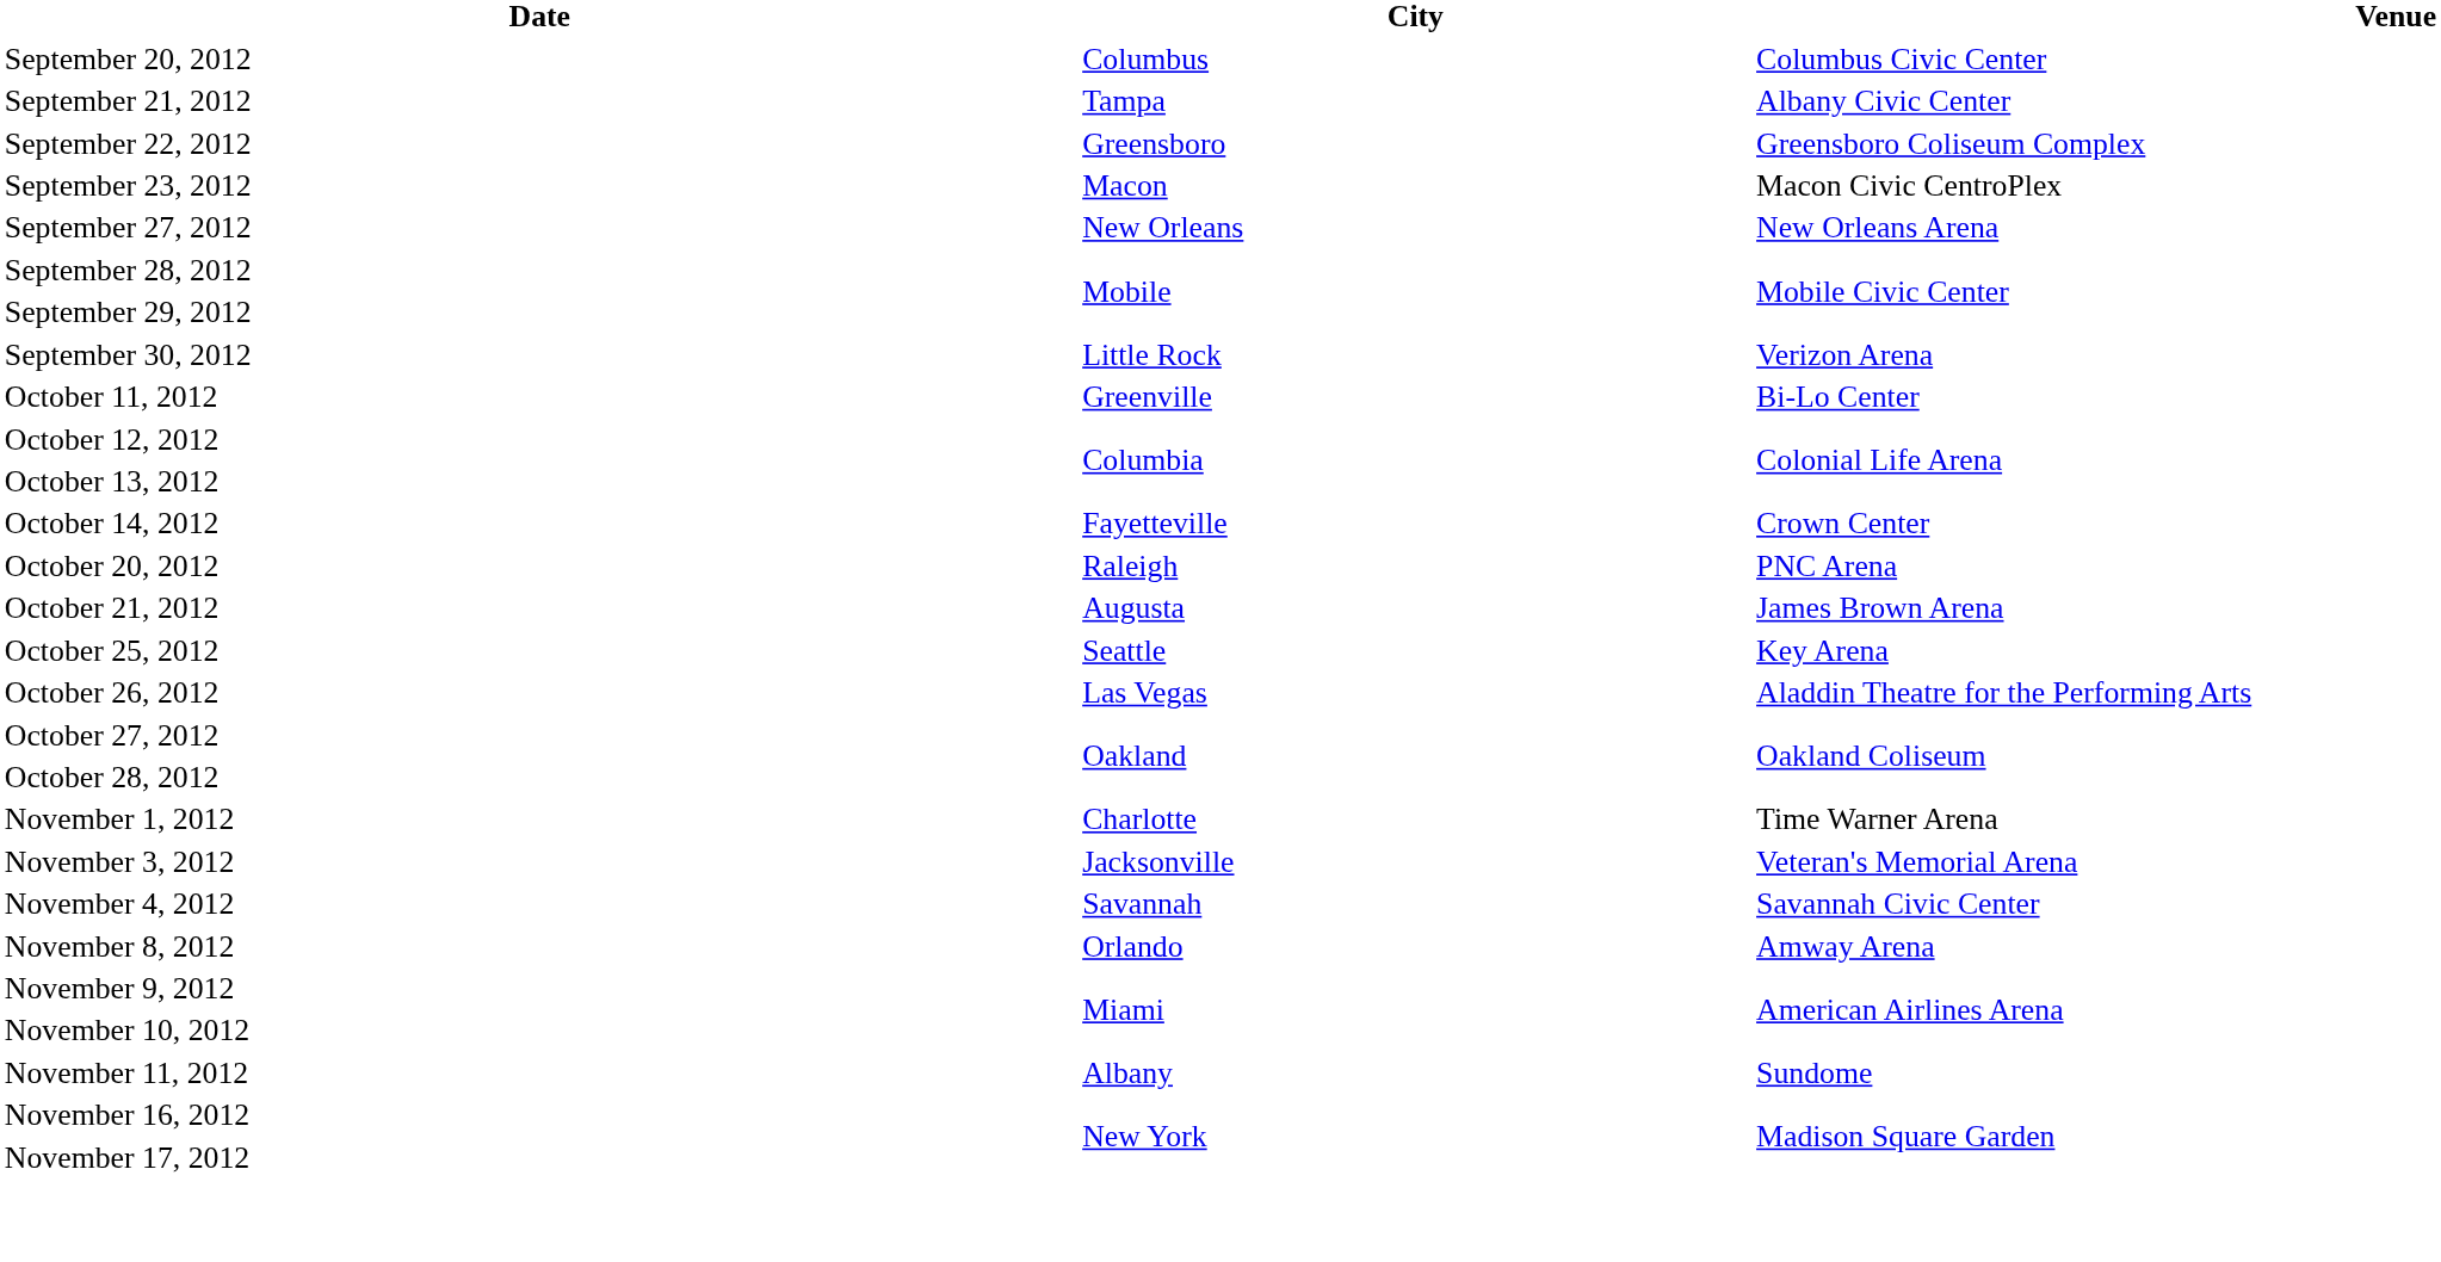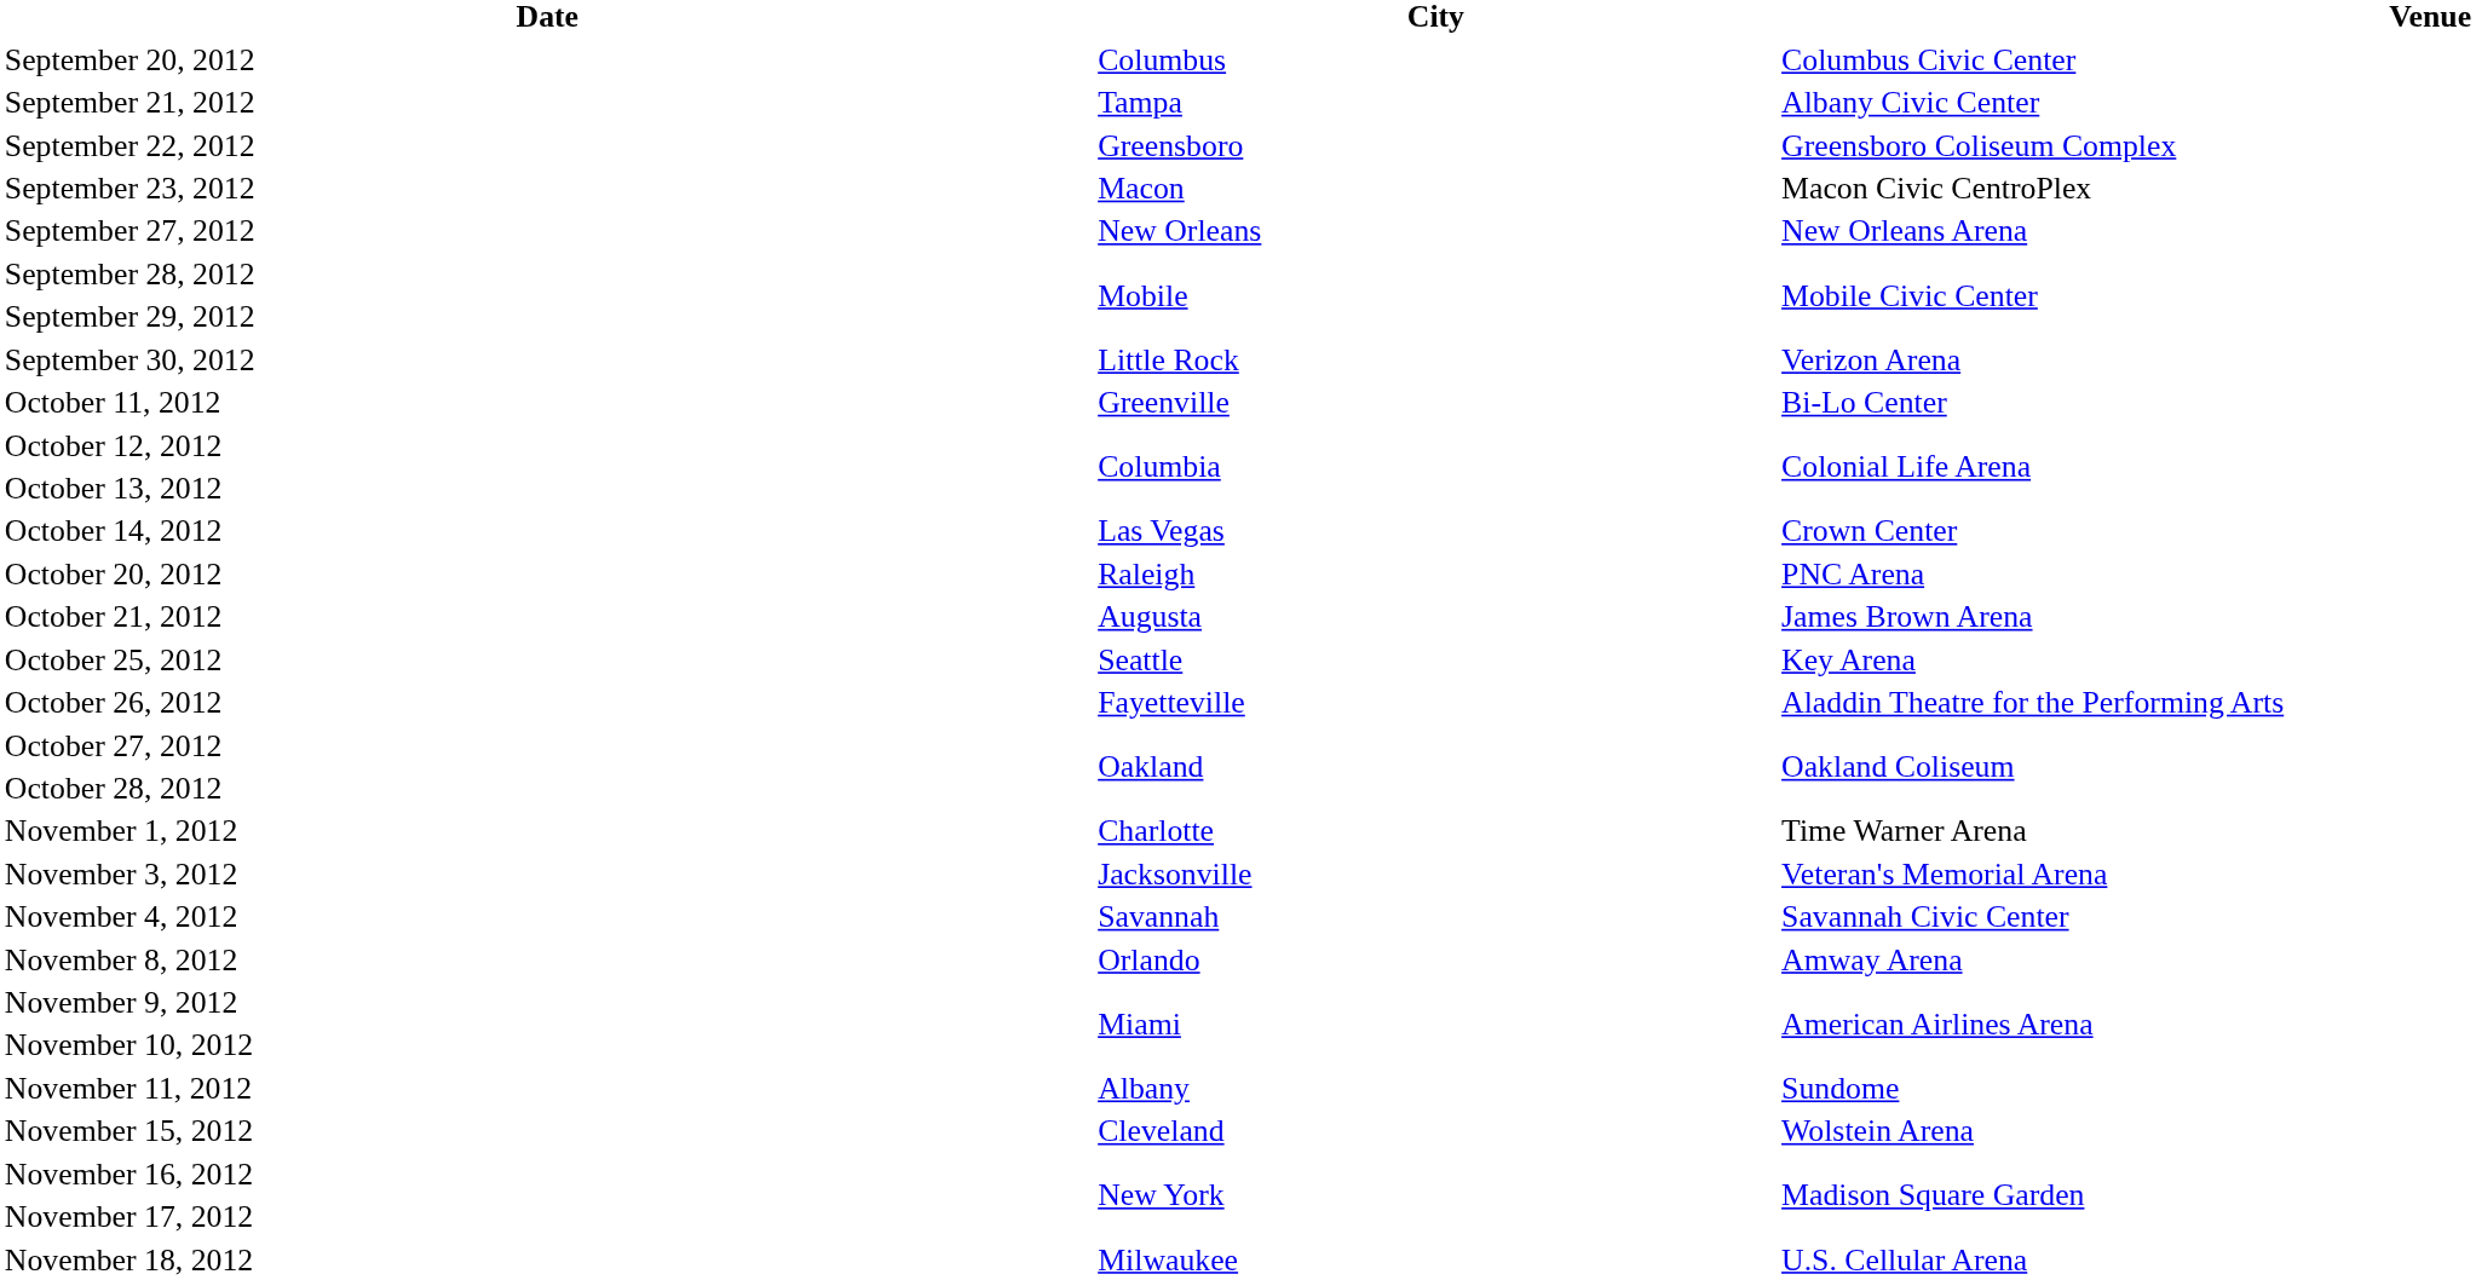 <table>
 <tr>
 <th scope="col" style="width:50em;">Date</th>
 <th scope="col" style="width:30em;">City</th>
 <th scope="col" style="width:60em;">Venue</th>
 </tr>
 <tr>
 <td>September 20, 2012</td>
 <td><a href='#'>Columbus</a></td>
 <td><a href='#'>Columbus Civic Center</a></td>
 </tr>
 <tr>
 <td>September 21, 2012</td>
 <td><a href='#'>Tampa</a></td>
 <td><a href='#'>Albany Civic Center</a></td>
 </tr>
 <tr>
 <td>September 22, 2012</td>
 <td><a href='#'>Greensboro</a></td>
 <td><a href='#'>Greensboro Coliseum Complex</a></td>
 </tr>
 <tr>
 <td>September 23, 2012</td>
 <td><a href='#'>Macon</a></td>
 <td>Macon Civic CentroPlex</td>
 </tr>
 <tr>
 <td>September 27, 2012</td>
 <td><a href='#'>New Orleans</a></td>
 <td><a href='#'>New Orleans Arena</a></td>
 </tr>
 <tr>
 <td>September 28, 2012</td>
 <td rowspan="2"><a href='#'>Mobile</a></td>
 <td rowspan="2"><a href='#'>Mobile Civic Center</a></td>
 </tr>
 <tr>
 <td>September 29, 2012</td>
 </tr>
 <tr>
 <td>September 30, 2012</td>
 <td><a href='#'>Little Rock</a></td>
 <td><a href='#'>Verizon Arena</a></td>
 </tr>
 <tr>
 <td>October 11, 2012</td>
 <td><a href='#'>Greenville</a></td>
 <td><a href='#'>Bi-Lo Center</a></td>
 </tr>
 <tr>
 <td>October 12, 2012</td>
 <td rowspan="2"><a href='#'>Columbia</a></td>
 <td rowspan="2"><a href='#'>Colonial Life Arena</a></td>
 </tr>
 <tr>
 <td>October 13, 2012</td>
 </tr>
 <tr>
 <td>October 14, 2012</td>
-<td><a href='#'>Fayetteville</a></td>
+<td><a href='#'>Las Vegas</a></td>
 <td><a href='#'>Crown Center</a></td>
 </tr>
 <tr>
 <td>October 20, 2012</td>
 <td><a href='#'>Raleigh</a></td>
 <td><a href='#'>PNC Arena</a></td>
 </tr>
 <tr>
 <td>October 21, 2012</td>
 <td><a href='#'>Augusta</a></td>
 <td><a href='#'>James Brown Arena</a></td>
 </tr>
 <tr>
 <td>October 25, 2012</td>
 <td><a href='#'>Seattle</a></td>
 <td><a href='#'>Key Arena</a></td>
 </tr>
 <tr>
 <td>October 26, 2012</td>
-<td><a href='#'>Las Vegas</a></td>
+<td><a href='#'>Fayetteville</a></td>
 <td><a href='#'>Aladdin Theatre for the Performing Arts</a></td>
 </tr>
 <tr>
 <td>October 27, 2012</td>
 <td rowspan="2"><a href='#'>Oakland</a></td>
 <td rowspan="2"><a href='#'>Oakland Coliseum</a></td>
 </tr>
 <tr>
 <td>October 28, 2012</td>
 </tr>
 <tr>
 <td>November 1, 2012</td>
 <td><a href='#'>Charlotte</a></td>
 <td>Time Warner Arena</td>
 </tr>
 <tr>
 <td>November 3, 2012</td>
 <td><a href='#'>Jacksonville</a></td>
 <td><a href='#'>Veteran's Memorial Arena</a></td>
 </tr>
 <tr>
 <td>November 4, 2012</td>
 <td><a href='#'>Savannah</a></td>
 <td><a href='#'>Savannah Civic Center</a></td>
 </tr>
 <tr>
 <td>November 8, 2012</td>
 <td><a href='#'>Orlando</a></td>
 <td><a href='#'>Amway Arena</a></td>
 </tr>
 <tr>
 <td>November 9, 2012</td>
 <td rowspan="2"><a href='#'>Miami</a></td>
 <td rowspan="2"><a href='#'>American Airlines Arena</a></td>
 </tr>
 <tr>
 <td>November 10, 2012</td>
 </tr>
 <tr>
 <td>November 11, 2012</td>
 <td><a href='#'>Albany</a></td>
 <td><a href='#'>Sundome</a></td>
 </tr>
 <tr>
+<td>November 15, 2012</td>
+<td><a href='#'>Cleveland</a></td>
+<td><a href='#'>Wolstein Arena</a></td>
+</tr>
+<tr>
 <td>November 16, 2012</td>
 <td rowspan="2"><a href='#'>New York</a></td>
 <td rowspan="2"><a href='#'>Madison Square Garden</a></td>
 </tr>
 <tr>
 <td>November 17, 2012</td>
 </tr>
+<tr>
+<td>November 18, 2012</td>
+<td><a href='#'>Milwaukee</a></td>
+<td><a href='#'>U.S. Cellular Arena</a></td>
+</tr>
 </table>
